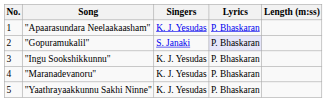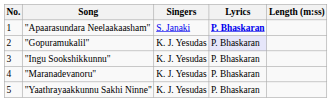 <table class="wikitable" style="font-size:95%;">
 <tr>
 <th>No.</th>
 <th>Song</th>
 <th>Singers</th>
 <th>Lyrics</th>
 <th>Length (m:ss)</th>
 </tr>
 <tr>
 <td>1</td>
 <td>"Apaarasundara Neelaakaasham"</td>
-<td><a href='#'>K. J. Yesudas</a></td>
-<td><a href='#'>P. Bhaskaran</a></td>
+<td><a href='#'>S. Janaki</a></td>
+<td><strong><a href='#'>P. Bhaskaran</a></strong></td>
 <td></td>
 </tr>
 <tr>
 <td>2</td>
 <td>"Gopuramukalil"</td>
-<td><a href='#'>S. Janaki</a></td>
+<td>K. J. Yesudas</td>
 <td style="background: lavender;">P. Bhaskaran</td>
 <td></td>
 </tr>
 <tr>
 <td>3</td>
 <td>"Ingu Sookshikkunnu"</td>
 <td>K. J. Yesudas</td>
 <td>P. Bhaskaran</td>
 <td></td>
 </tr>
 <tr>
 <td>4</td>
 <td>"Maranadevanoru"</td>
 <td>K. J. Yesudas</td>
 <td>P. Bhaskaran</td>
 <td></td>
 </tr>
 <tr>
 <td>5</td>
 <td>"Yaathrayaakkunnu Sakhi Ninne"</td>
 <td>K. J. Yesudas</td>
 <td>P. Bhaskaran</td>
 <td></td>
 </tr>
 </table>
